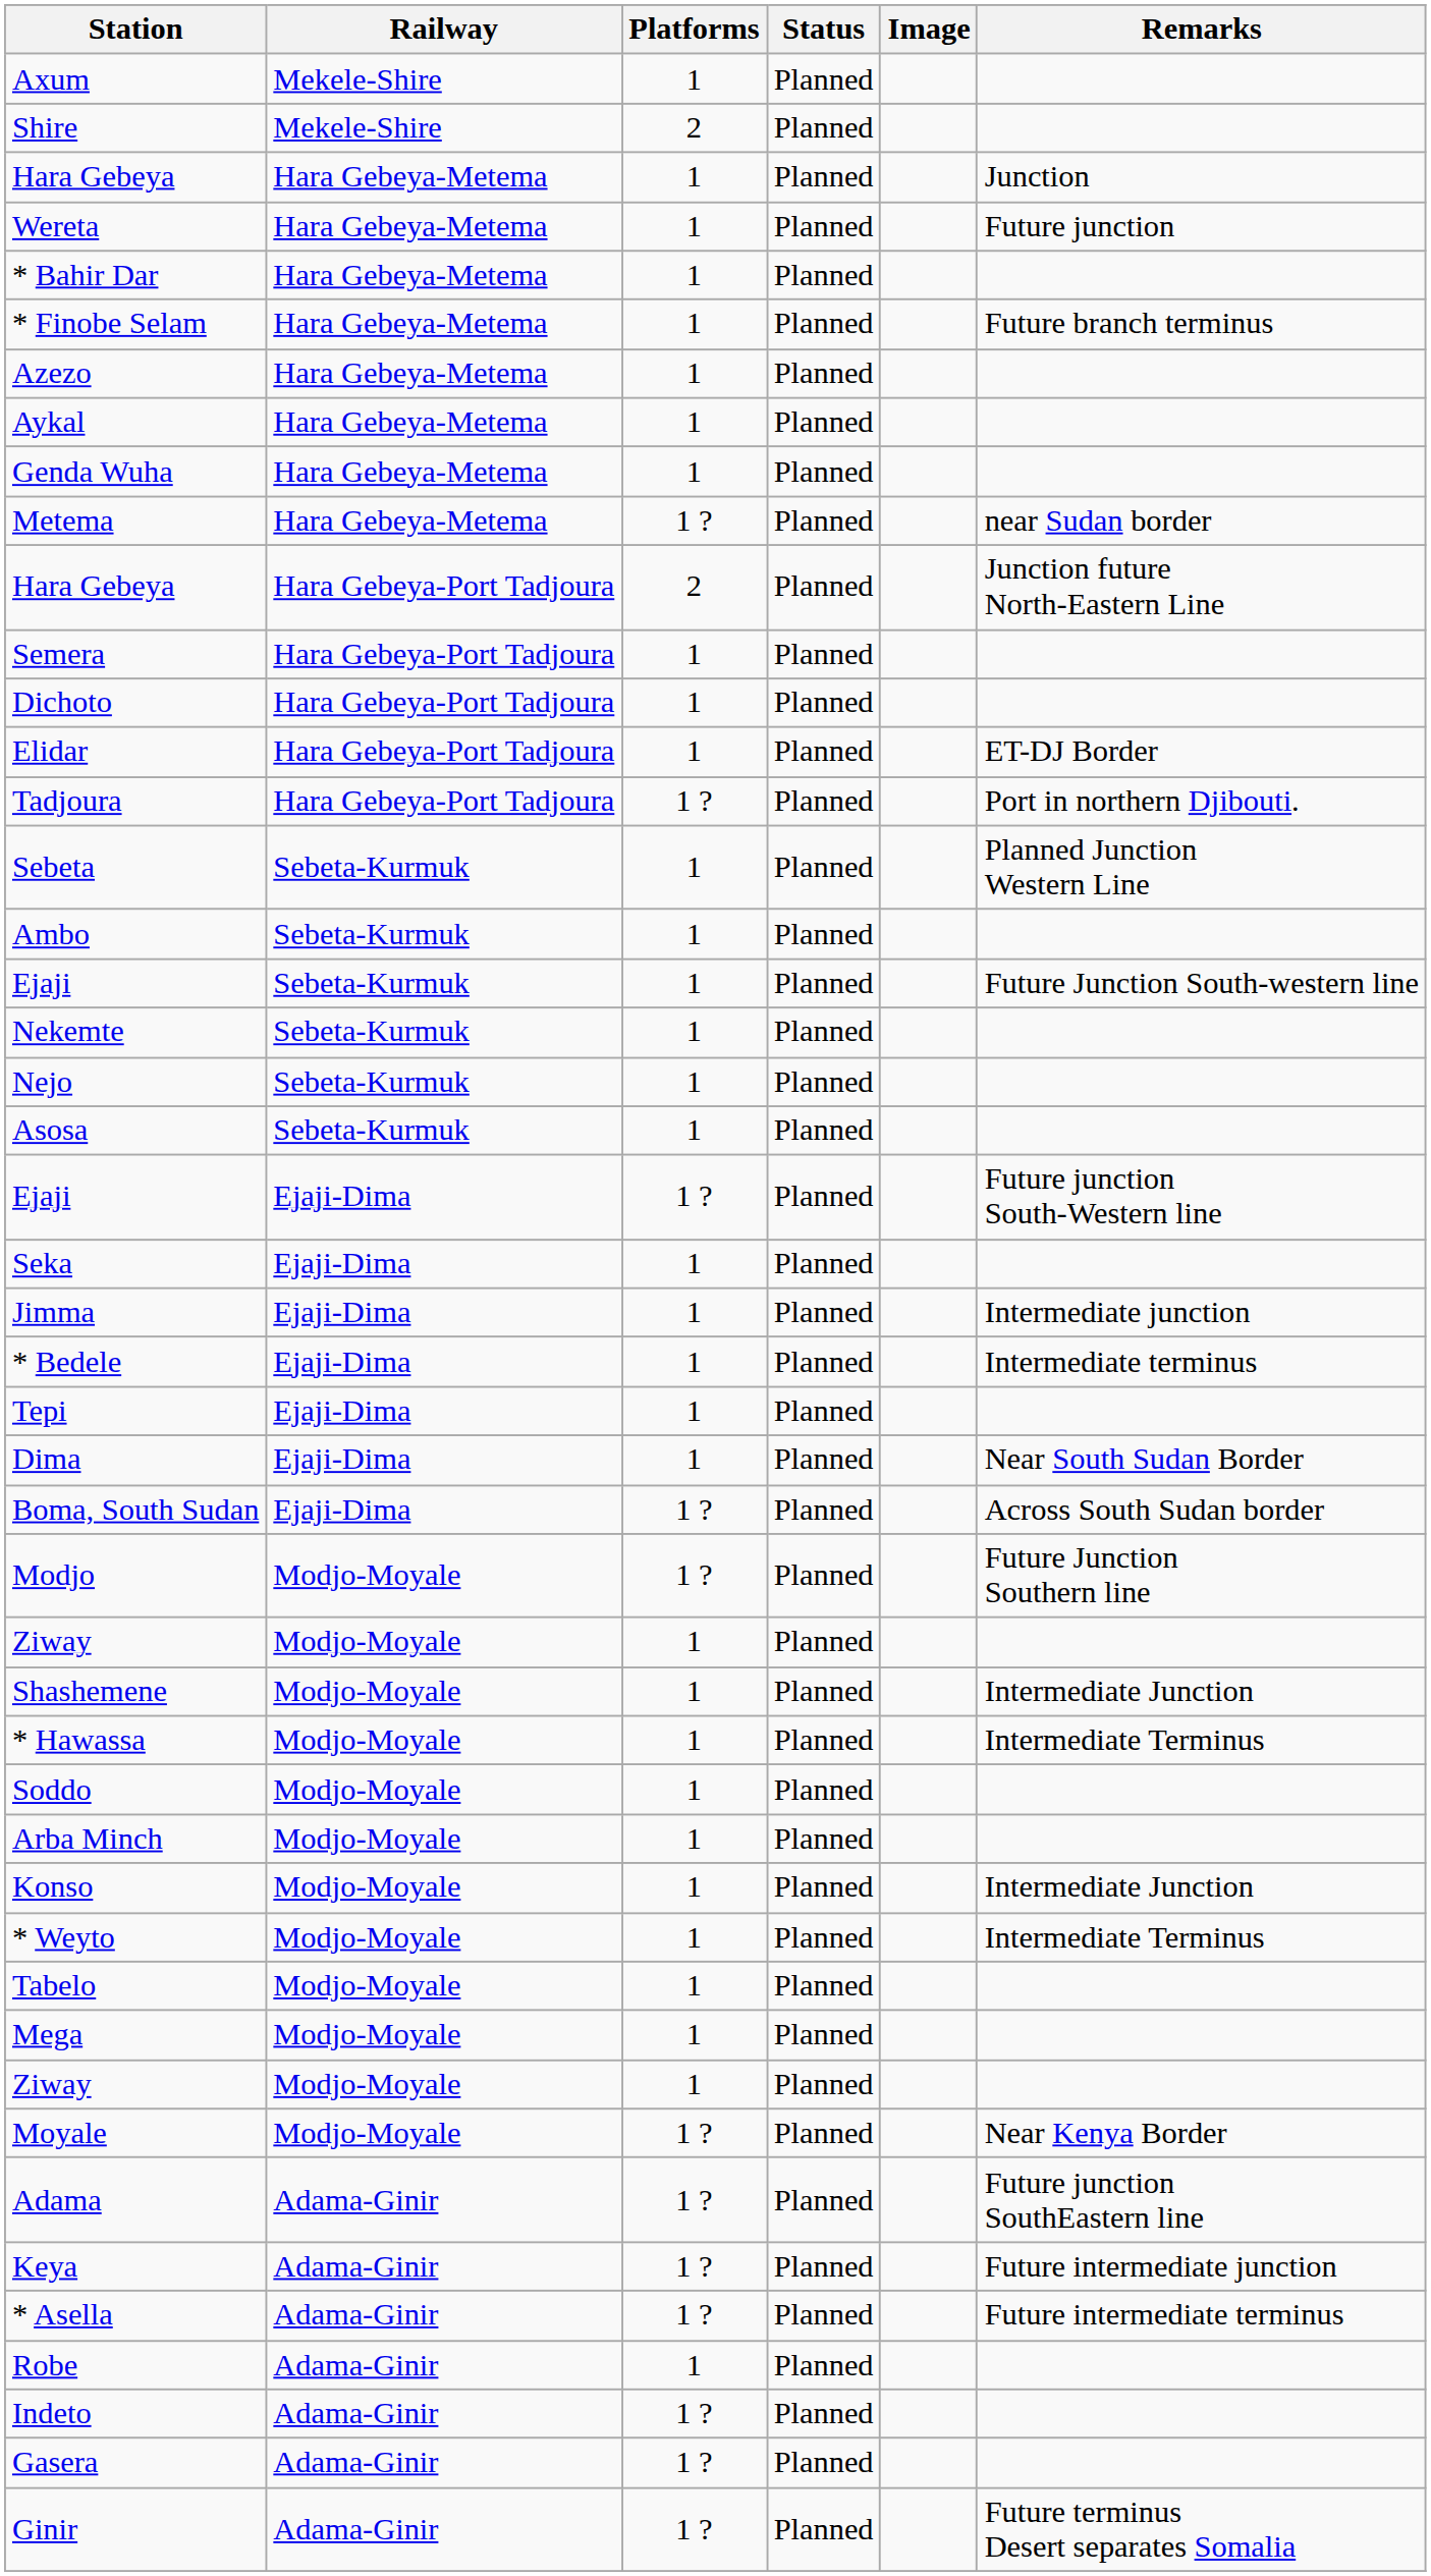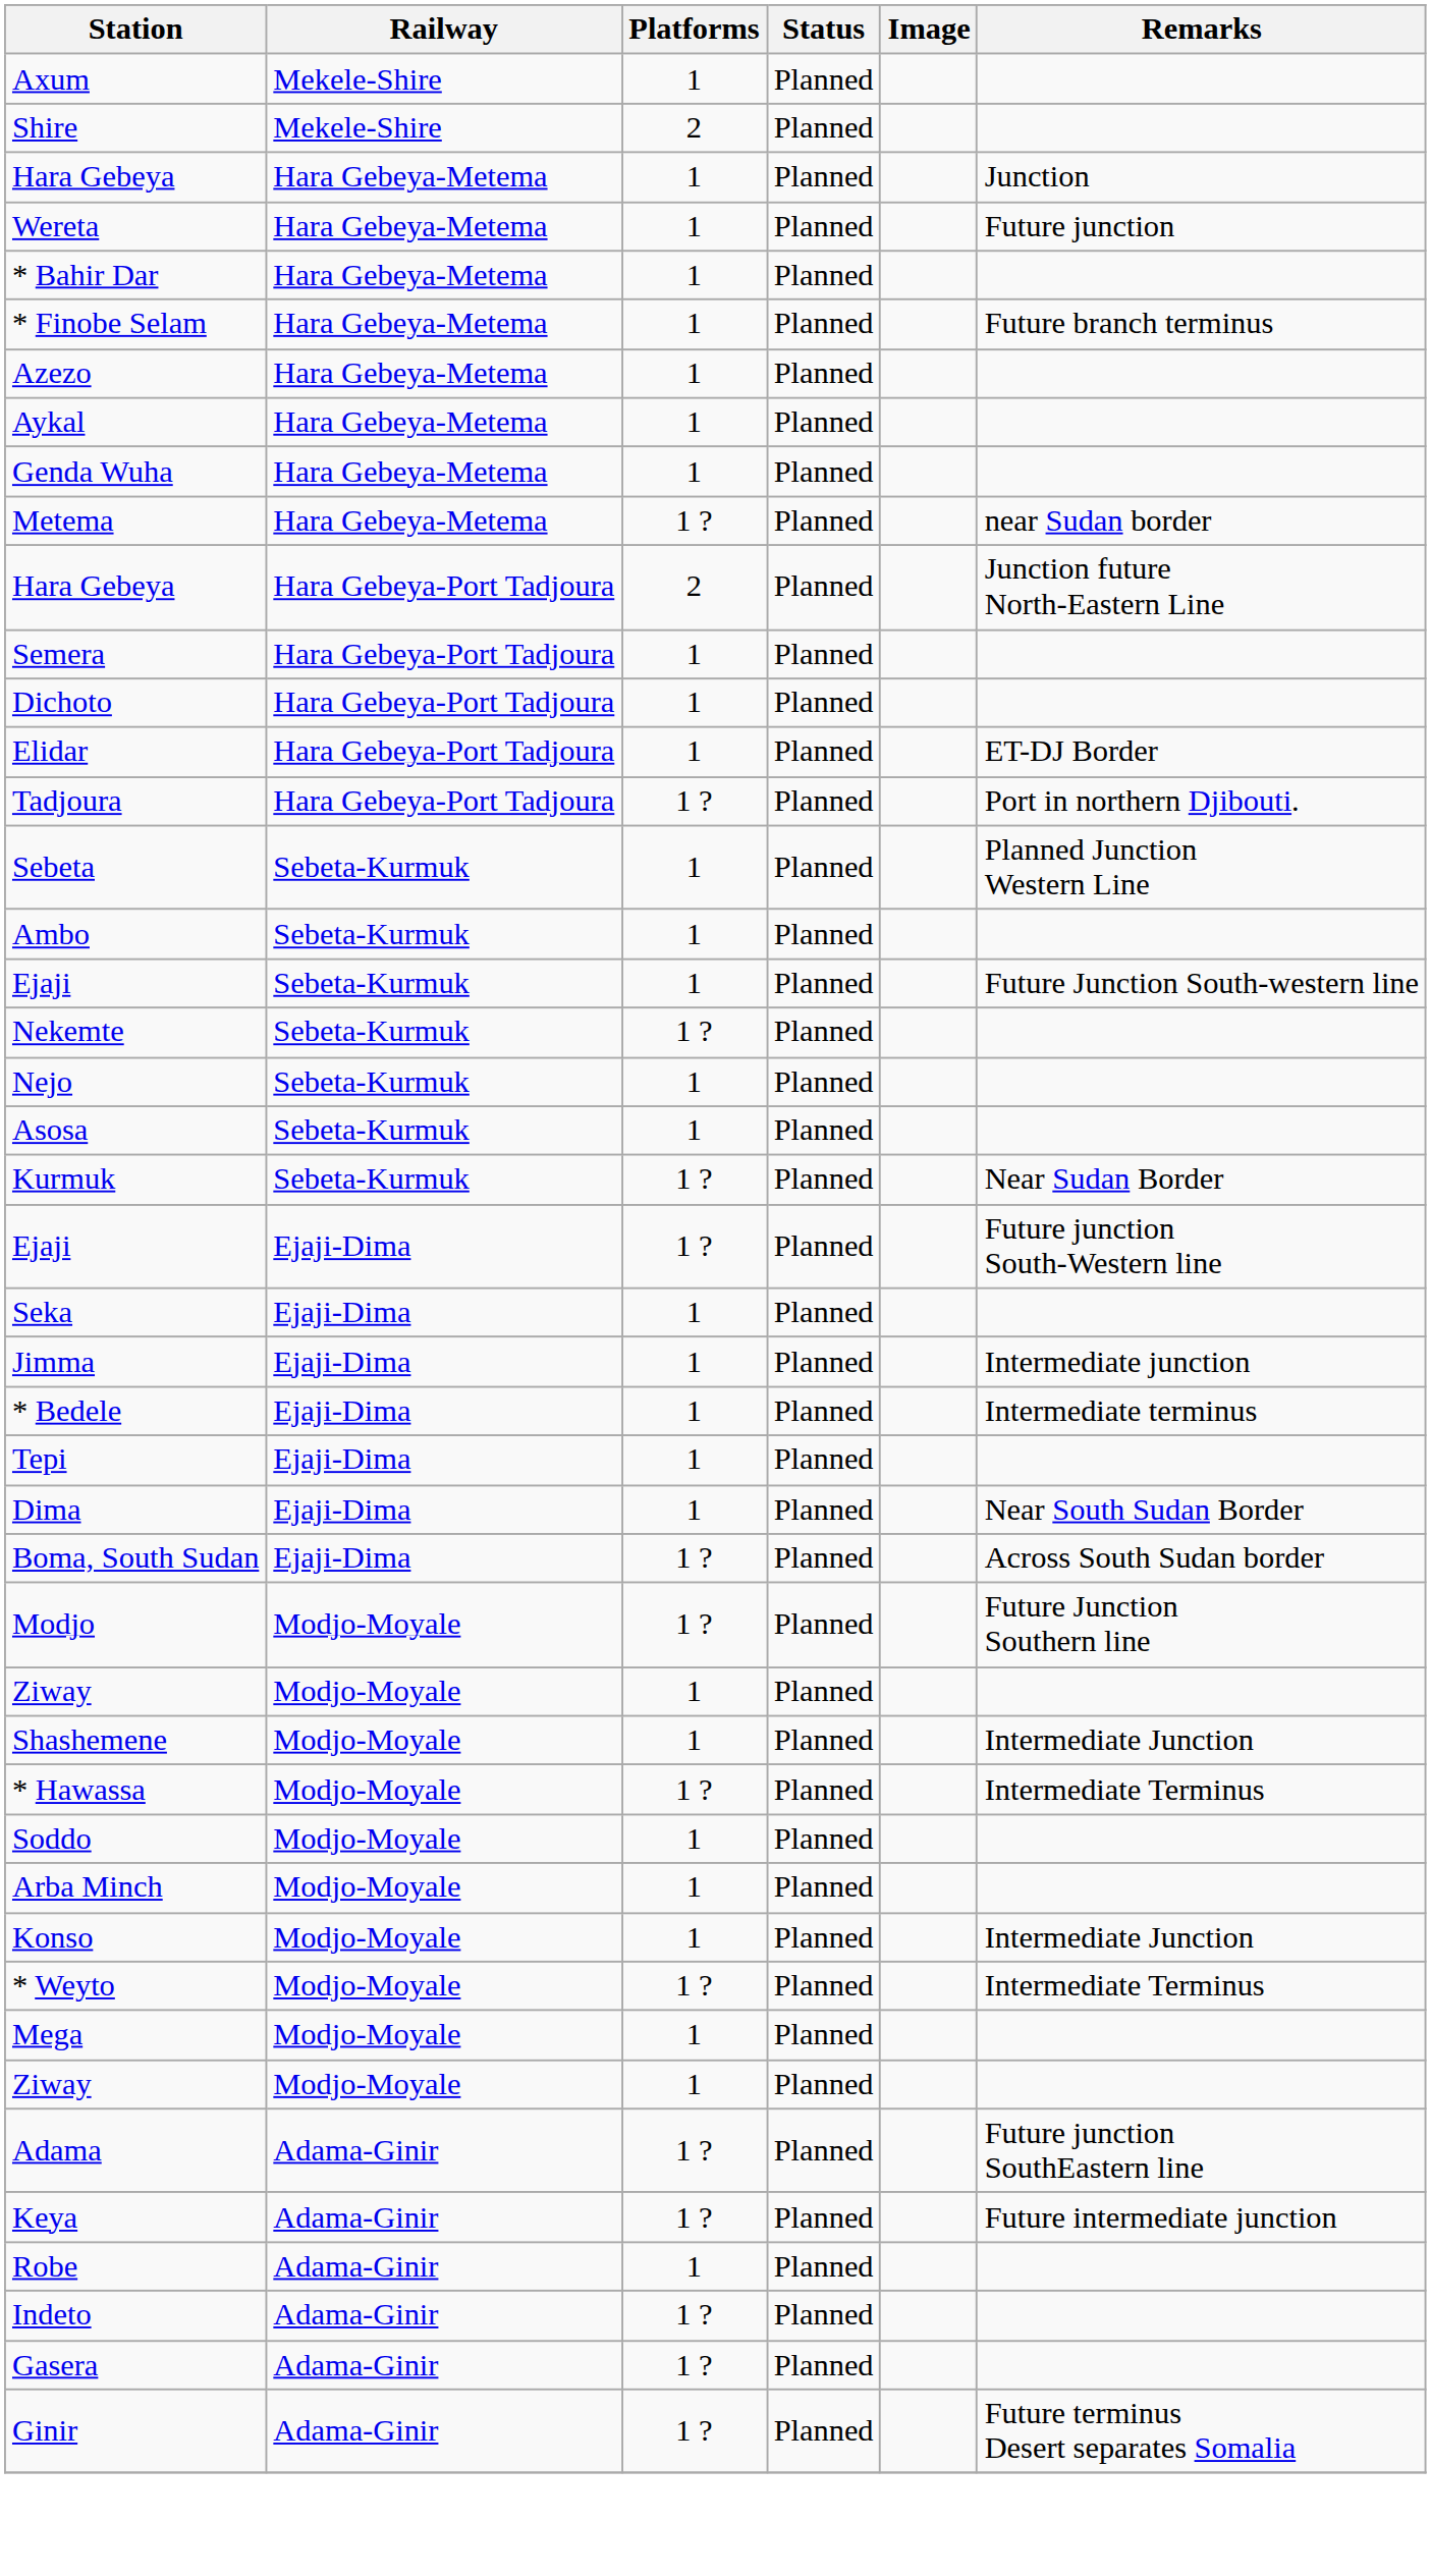 <table class="wikitable sortable mw-collapsible mw-collapsed">
 <tr>
 <th scope="col">Station</th>
 <th scope="col">Railway</th>
 <th scope="col">Platforms</th>
 <th scope="col">Status</th>
 <th scope="col" class="unsortable">Image</th>
 <th scope="col">Remarks</th>
 </tr>
 <tr>
 <td><a href='#'>Axum</a></td>
 <td><a href='#'>Mekele-Shire</a></td>
 <td align=center>1</td>
 <td>Planned</td>
 <td></td>
 <td></td>
 </tr>
 <tr>
 <td><a href='#'>Shire</a></td>
 <td><a href='#'>Mekele-Shire</a></td>
 <td align=center>2</td>
 <td>Planned</td>
 <td></td>
 <td></td>
 </tr>
 <tr>
 <td><a href='#'>Hara Gebeya</a></td>
 <td><a href='#'>Hara Gebeya-Metema</a></td>
 <td align=center>1</td>
 <td>Planned</td>
 <td></td>
 <td>Junction</td>
 </tr>
 <tr>
 <td><a href='#'>Wereta</a></td>
 <td><a href='#'>Hara Gebeya-Metema</a></td>
 <td align=center>1</td>
 <td>Planned</td>
 <td></td>
 <td>Future junction</td>
 </tr>
 <tr>
 <td>* <a href='#'>Bahir Dar</a></td>
 <td><a href='#'>Hara Gebeya-Metema</a></td>
 <td align=center>1</td>
 <td>Planned</td>
 <td></td>
 <td></td>
 </tr>
 <tr>
 <td>* <a href='#'>Finobe Selam</a></td>
 <td><a href='#'>Hara Gebeya-Metema</a></td>
 <td align=center>1</td>
 <td>Planned</td>
 <td></td>
 <td>Future branch terminus</td>
 </tr>
 <tr>
 <td><a href='#'>Azezo</a></td>
 <td><a href='#'>Hara Gebeya-Metema</a></td>
 <td align=center>1</td>
 <td>Planned</td>
 <td></td>
 <td></td>
 </tr>
 <tr>
 <td><a href='#'>Aykal</a></td>
 <td><a href='#'>Hara Gebeya-Metema</a></td>
 <td align=center>1</td>
 <td>Planned</td>
 <td></td>
 <td></td>
 </tr>
 <tr>
 <td><a href='#'>Genda Wuha</a></td>
 <td><a href='#'>Hara Gebeya-Metema</a></td>
 <td align=center>1</td>
 <td>Planned</td>
 <td></td>
 <td></td>
 </tr>
 <tr>
 <td><a href='#'>Metema</a></td>
 <td><a href='#'>Hara Gebeya-Metema</a></td>
 <td align=center>1 ?</td>
 <td>Planned</td>
 <td></td>
 <td>near <a href='#'>Sudan</a> border</td>
 </tr>
 <tr>
 <td><a href='#'>Hara Gebeya</a></td>
 <td><a href='#'>Hara Gebeya-Port Tadjoura</a></td>
 <td align=center>2</td>
 <td>Planned</td>
 <td></td>
 <td>Junction future<br>North-Eastern Line</td>
 </tr>
 <tr>
 <td><a href='#'>Semera</a></td>
 <td><a href='#'>Hara Gebeya-Port Tadjoura</a></td>
 <td align=center>1</td>
 <td>Planned</td>
 <td></td>
 <td></td>
 </tr>
 <tr>
 <td><a href='#'>Dichoto</a></td>
 <td><a href='#'>Hara Gebeya-Port Tadjoura</a></td>
 <td align=center>1</td>
 <td>Planned</td>
 <td></td>
 <td></td>
 </tr>
 <tr>
 <td><a href='#'>Elidar</a></td>
 <td><a href='#'>Hara Gebeya-Port Tadjoura</a></td>
 <td align=center>1</td>
 <td>Planned</td>
 <td></td>
 <td>ET-DJ Border</td>
 </tr>
 <tr>
 <td><a href='#'>Tadjoura</a></td>
 <td><a href='#'>Hara Gebeya-Port Tadjoura</a></td>
 <td align=center>1 ?</td>
 <td>Planned</td>
 <td></td>
 <td>Port in northern <a href='#'>Djibouti</a>.</td>
 </tr>
 <tr>
 <td><a href='#'>Sebeta</a></td>
 <td><a href='#'>Sebeta-Kurmuk</a></td>
 <td align=center>1</td>
 <td>Planned</td>
 <td></td>
 <td>Planned Junction <br> Western Line</td>
 </tr>
 <tr>
 <td><a href='#'>Ambo</a></td>
 <td><a href='#'>Sebeta-Kurmuk</a></td>
 <td align=center>1</td>
 <td>Planned</td>
 <td></td>
 <td></td>
 </tr>
 <tr>
 <td><a href='#'>Ejaji</a></td>
 <td><a href='#'>Sebeta-Kurmuk</a></td>
 <td align=center>1</td>
 <td>Planned</td>
 <td></td>
 <td>Future Junction South-western line</td>
 </tr>
 <tr>
 <td><a href='#'>Nekemte</a></td>
 <td><a href='#'>Sebeta-Kurmuk</a></td>
-<td align=center>1</td>
+<td align=center>1 ?</td>
 <td>Planned</td>
 <td></td>
 <td></td>
 </tr>
 <tr>
 <td><a href='#'>Nejo</a></td>
 <td><a href='#'>Sebeta-Kurmuk</a></td>
 <td align=center>1</td>
 <td>Planned</td>
 <td></td>
 <td></td>
 </tr>
 <tr>
 <td><a href='#'>Asosa</a></td>
 <td><a href='#'>Sebeta-Kurmuk</a></td>
 <td align=center>1</td>
 <td>Planned</td>
 <td></td>
 <td></td>
+</tr>
+<tr>
+<td><a href='#'>Kurmuk</a></td>
+<td><a href='#'>Sebeta-Kurmuk</a></td>
+<td align=center>1 ?</td>
+<td>Planned</td>
+<td></td>
+<td>Near <a href='#'>Sudan</a> Border</td>
 </tr>
 <tr>
 <td><a href='#'>Ejaji</a>                            </td>
 <td><a href='#'>Ejaji-Dima</a></td>
 <td align=center>1 ?</td>
 <td>Planned</td>
 <td></td>
 <td>Future junction<br>South-Western line</td>
 </tr>
 <tr>
 <td><a href='#'>Seka</a></td>
 <td><a href='#'>Ejaji-Dima</a></td>
 <td align=center>1</td>
 <td>Planned</td>
 <td></td>
 <td></td>
 </tr>
 <tr>
 <td><a href='#'>Jimma</a></td>
 <td><a href='#'>Ejaji-Dima</a></td>
 <td align=center>1</td>
 <td>Planned</td>
 <td></td>
 <td>Intermediate junction</td>
 </tr>
 <tr>
 <td>* <a href='#'>Bedele</a></td>
 <td><a href='#'>Ejaji-Dima</a></td>
 <td align=center>1</td>
 <td>Planned</td>
 <td></td>
 <td>Intermediate terminus</td>
 </tr>
 <tr>
 <td><a href='#'>Tepi</a></td>
 <td><a href='#'>Ejaji-Dima</a></td>
 <td align=center>1</td>
 <td>Planned</td>
 <td></td>
 <td></td>
 </tr>
 <tr>
 <td><a href='#'>Dima</a></td>
 <td><a href='#'>Ejaji-Dima</a></td>
 <td align=center>1</td>
 <td>Planned</td>
 <td></td>
 <td>Near <a href='#'>South Sudan</a> Border</td>
 </tr>
 <tr>
 <td><a href='#'>Boma, South Sudan</a></td>
 <td><a href='#'>Ejaji-Dima</a></td>
 <td align=center>1 ?</td>
 <td>Planned</td>
 <td></td>
 <td>Across South Sudan border</td>
 </tr>
 <tr>
 <td><a href='#'>Modjo</a></td>
 <td><a href='#'>Modjo-Moyale</a></td>
 <td align=center>1 ?</td>
 <td>Planned</td>
 <td></td>
 <td>Future Junction<br>Southern line</td>
 </tr>
 <tr>
 <td><a href='#'>Ziway</a> </td>
 <td><a href='#'>Modjo-Moyale</a></td>
 <td align=center>1</td>
 <td>Planned</td>
 <td></td>
 <td></td>
 </tr>
 <tr>
 <td><a href='#'>Shashemene</a>                                  </td>
 <td><a href='#'>Modjo-Moyale</a></td>
 <td align=center>1</td>
 <td>Planned</td>
 <td></td>
 <td>Intermediate Junction</td>
 </tr>
 <tr>
 <td>* <a href='#'>Hawassa</a></td>
 <td><a href='#'>Modjo-Moyale</a></td>
-<td align=center>1</td>
+<td align=center>1 ?</td>
 <td>Planned</td>
 <td></td>
 <td>Intermediate Terminus</td>
 </tr>
 <tr>
 <td><a href='#'>Soddo</a> </td>
 <td><a href='#'>Modjo-Moyale</a></td>
 <td align=center>1</td>
 <td>Planned</td>
 <td></td>
 <td></td>
 </tr>
 <tr>
 <td><a href='#'>Arba Minch</a> </td>
 <td><a href='#'>Modjo-Moyale</a></td>
 <td align=center>1</td>
 <td>Planned</td>
 <td></td>
 <td></td>
 </tr>
 <tr>
 <td><a href='#'>Konso</a> </td>
 <td><a href='#'>Modjo-Moyale</a></td>
 <td align=center>1</td>
 <td>Planned</td>
 <td></td>
 <td>Intermediate Junction</td>
 </tr>
 <tr>
 <td>* <a href='#'>Weyto</a> </td>
 <td><a href='#'>Modjo-Moyale</a></td>
-<td align=center>1</td>
+<td align=center>1 ?</td>
 <td>Planned</td>
 <td></td>
 <td>Intermediate Terminus</td>
-</tr>
-<tr>
-<td><a href='#'>Tabelo</a> </td>
-<td><a href='#'>Modjo-Moyale</a></td>
-<td align=center>1</td>
-<td>Planned</td>
-<td></td>
-<td></td>
 </tr>
 <tr>
 <td><a href='#'>Mega</a> </td>
 <td><a href='#'>Modjo-Moyale</a></td>
 <td align=center>1</td>
 <td>Planned</td>
 <td></td>
 <td></td>
 </tr>
 <tr>
 <td><a href='#'>Ziway</a> </td>
 <td><a href='#'>Modjo-Moyale</a></td>
 <td align=center>1</td>
 <td>Planned</td>
 <td></td>
 <td></td>
 </tr>
 <tr>
-<td><a href='#'>Moyale</a></td>
-<td><a href='#'>Modjo-Moyale</a></td>
-<td align=center>1 ?</td>
-<td>Planned</td>
-<td></td>
-<td>Near <a href='#'>Kenya</a> Border</td>
-</tr>
-<tr>
 <td><a href='#'>Adama</a></td>
 <td><a href='#'>Adama-Ginir</a></td>
 <td align=center>1 ?</td>
 <td>Planned</td>
 <td></td>
 <td>Future junction<br>SouthEastern line</td>
 </tr>
 <tr>
 <td><a href='#'>Keya</a></td>
 <td><a href='#'>Adama-Ginir</a></td>
 <td align=center>1 ?</td>
 <td>Planned</td>
 <td></td>
 <td>Future intermediate junction</td>
-</tr>
-<tr>
-<td>* <a href='#'>Asella</a></td>
-<td><a href='#'>Adama-Ginir</a></td>
-<td align=center>1 ?</td>
-<td>Planned</td>
-<td></td>
-<td>Future intermediate terminus</td>
 </tr>
 <tr>
 <td><a href='#'>Robe</a> </td>
 <td><a href='#'>Adama-Ginir</a></td>
 <td align=center>1</td>
 <td>Planned</td>
 <td></td>
 <td></td>
 </tr>
 <tr>
 <td><a href='#'>Indeto</a> </td>
 <td><a href='#'>Adama-Ginir</a></td>
 <td align=center>1 ?</td>
 <td>Planned</td>
 <td></td>
 <td></td>
 </tr>
 <tr>
 <td><a href='#'>Gasera</a> </td>
 <td><a href='#'>Adama-Ginir</a></td>
 <td align=center>1 ?</td>
 <td>Planned</td>
 <td></td>
 <td></td>
 </tr>
 <tr>
 <td><a href='#'>Ginir</a> </td>
 <td><a href='#'>Adama-Ginir</a></td>
 <td align=center>1 ?</td>
 <td>Planned</td>
 <td></td>
 <td>Future terminus<br> Desert separates <a href='#'>Somalia</a></td>
 </tr>
 <tr>
 </tr>
 </table>
